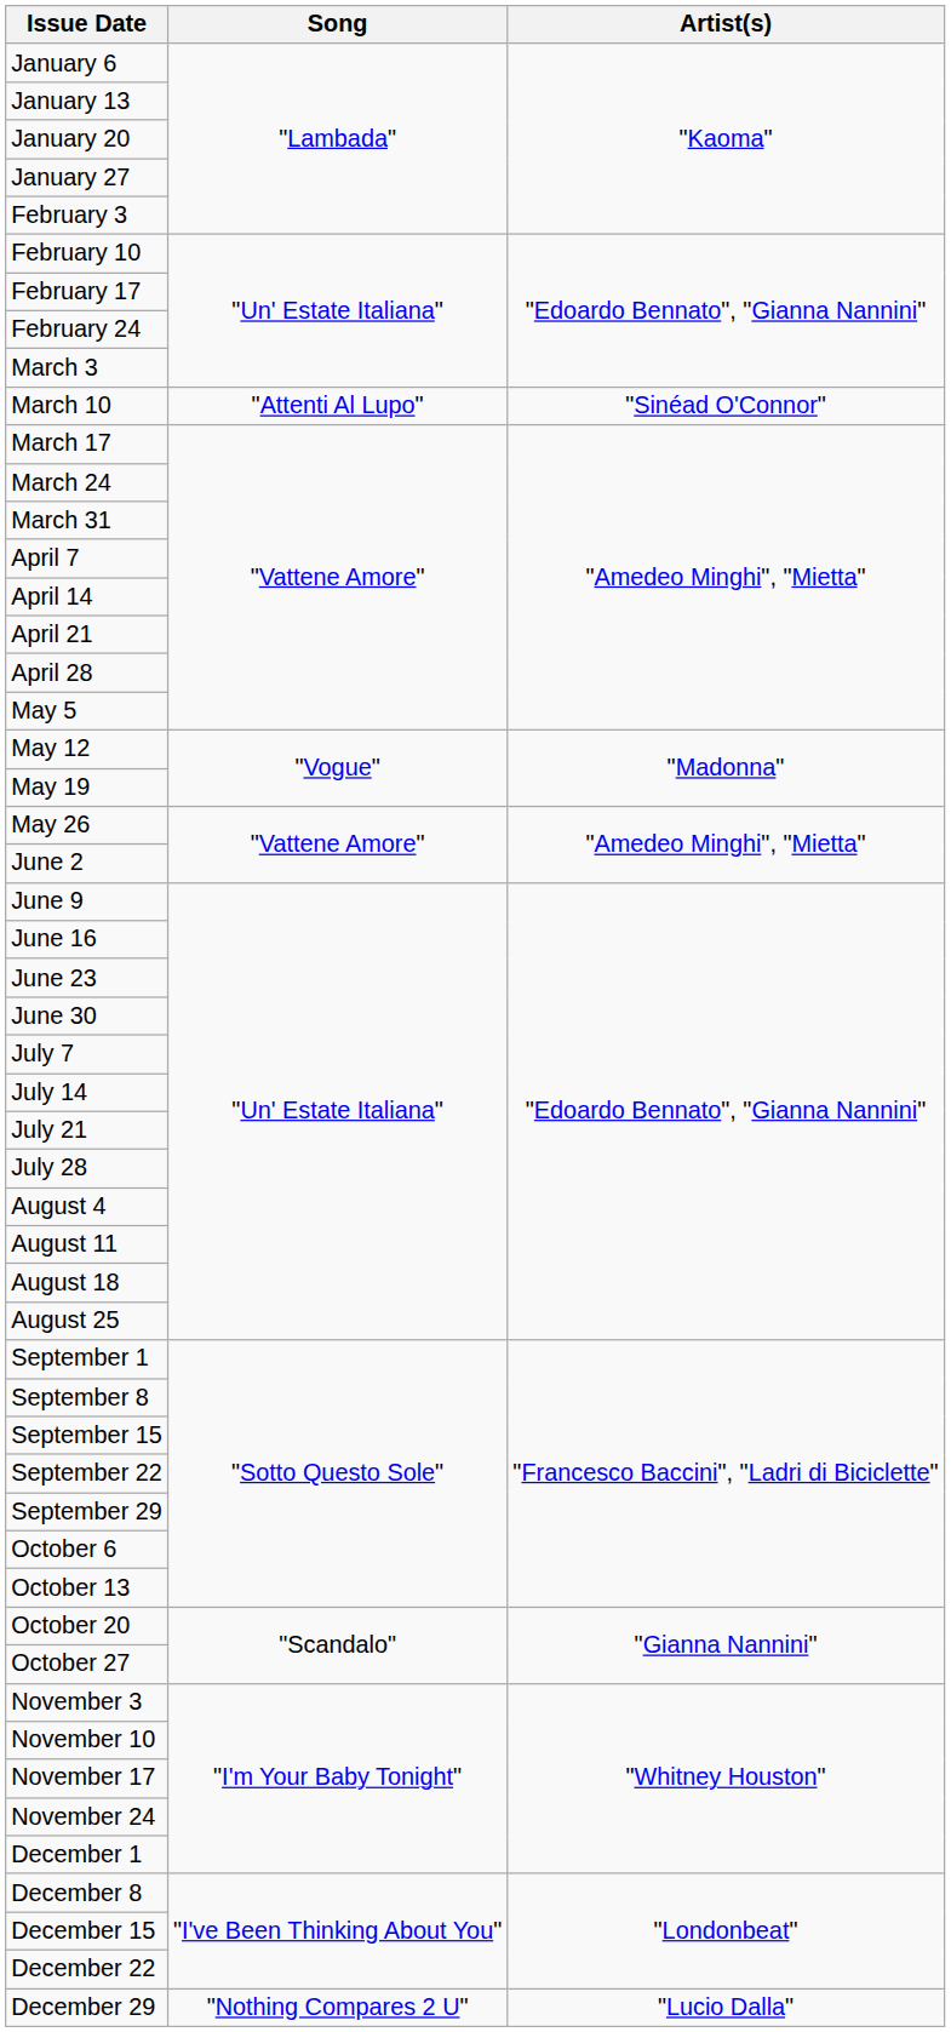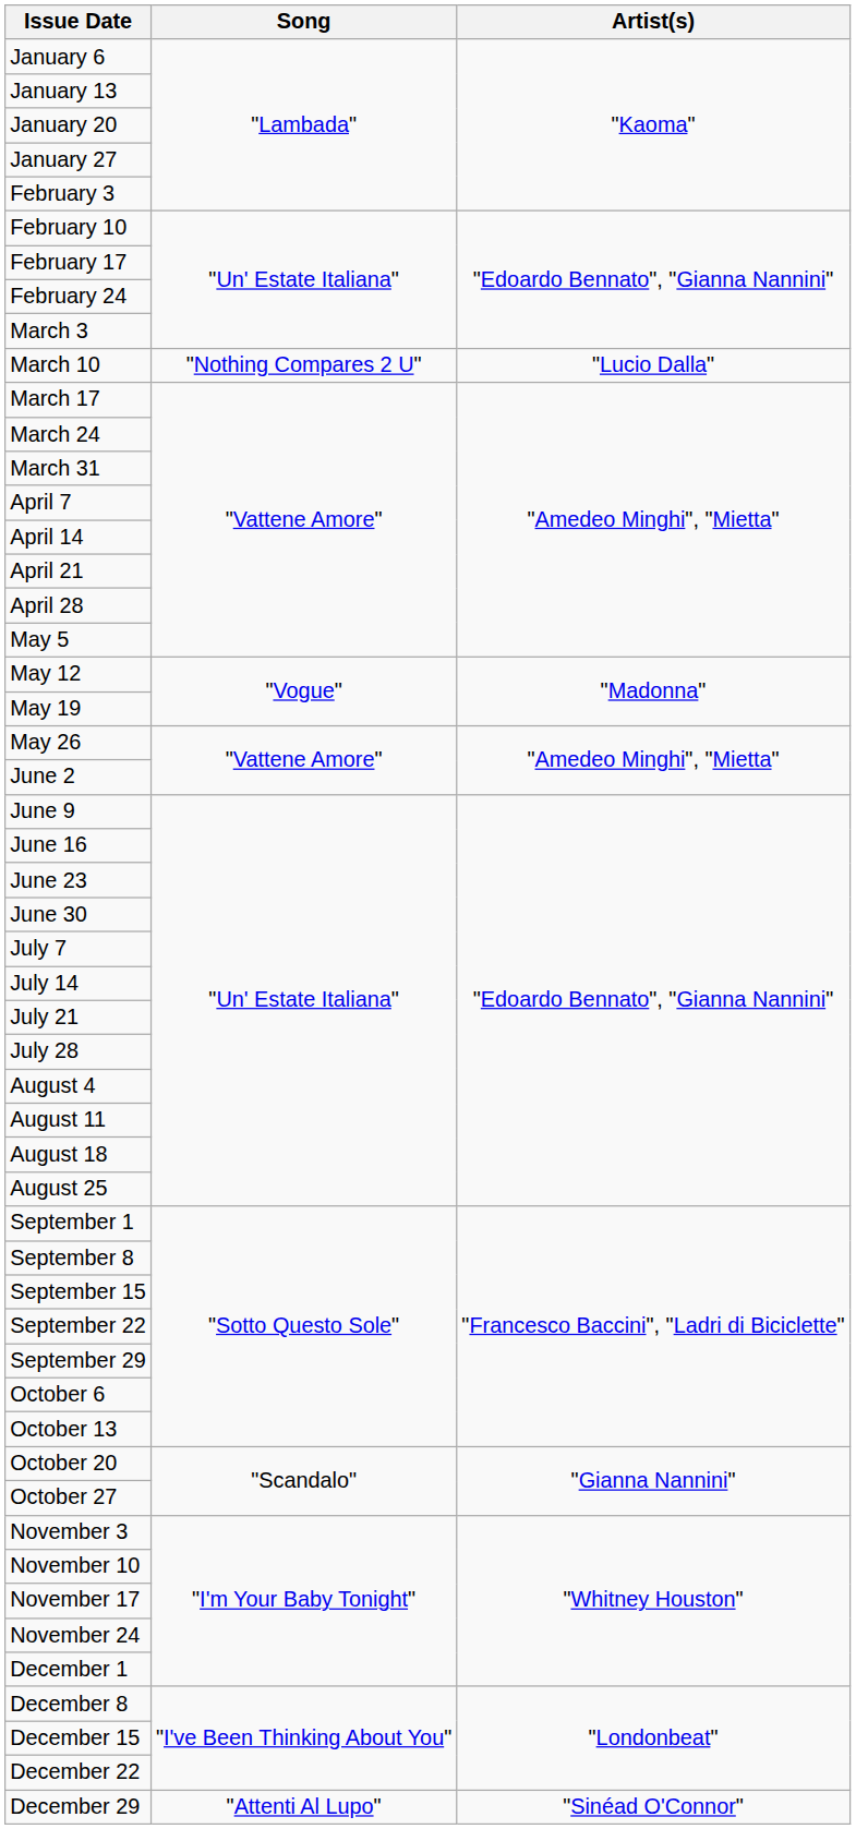 <table class="wikitable">
 <tr>
 <th align="center">Issue Date</th>
 <th align="center">Song</th>
 <th align="center">Artist(s)</th>
 </tr>
 <tr>
 <td align="left">January 6</td>
 <td align="center" rowspan="5">"<a href='#'>Lambada</a>"</td>
 <td align="center" rowspan="5">"<a href='#'>Kaoma</a>"</td>
 </tr>
 <tr>
 <td>January 13</td>
 </tr>
 <tr>
 <td>January 20</td>
 </tr>
 <tr>
 <td>January 27</td>
 </tr>
 <tr>
 <td>February 3</td>
 </tr>
 <tr>
 <td align="left">February 10</td>
 <td align="center" rowspan="4">"<a href='#'>Un' Estate Italiana</a>"</td>
 <td align="center" rowspan="4">"<a href='#'>Edoardo Bennato</a>", "<a href='#'>Gianna Nannini</a>"</td>
 </tr>
 <tr>
 <td>February 17</td>
 </tr>
 <tr>
 <td>February 24</td>
 </tr>
 <tr>
 <td>March 3</td>
 </tr>
 <tr>
 <td align="left">March 10</td>
-<td align="center" rowspan="1">"<a href='#'>Attenti Al Lupo</a>"</td>
-<td align="center" rowspan="1">"<a href='#'>Sinéad O'Connor</a>"</td>
+<td align="center" rowspan="1">"<a href='#'>Nothing Compares 2 U</a>"</td>
+<td align="center" rowspan="1">"<a href='#'>Lucio Dalla</a>"</td>
 </tr>
 <tr>
 <td align="left">March 17</td>
 <td align="center" rowspan="8">"<a href='#'>Vattene Amore</a>"</td>
 <td align="center" rowspan="8">"<a href='#'>Amedeo Minghi</a>", "<a href='#'>Mietta</a>"</td>
 </tr>
 <tr>
 <td>March 24</td>
 </tr>
 <tr>
 <td>March 31</td>
 </tr>
 <tr>
 <td>April 7</td>
 </tr>
 <tr>
 <td>April 14</td>
 </tr>
 <tr>
 <td>April 21</td>
 </tr>
 <tr>
 <td>April 28</td>
 </tr>
 <tr>
 <td>May 5</td>
 </tr>
 <tr>
 <td align="left">May 12</td>
 <td align="center" rowspan="2">"<a href='#'>Vogue</a>"</td>
 <td align="center" rowspan="2">"<a href='#'>Madonna</a>"</td>
 </tr>
 <tr>
 <td>May 19</td>
 </tr>
 <tr>
 <td align="left">May 26</td>
 <td align="center" rowspan="2">"<a href='#'>Vattene Amore</a>"</td>
 <td align="center" rowspan="2">"<a href='#'>Amedeo Minghi</a>", "<a href='#'>Mietta</a>"</td>
 </tr>
 <tr>
 <td>June 2</td>
 </tr>
 <tr>
 <td align="left">June 9</td>
 <td align="center" rowspan="12">"<a href='#'>Un' Estate Italiana</a>"</td>
 <td align="center" rowspan="12">"<a href='#'>Edoardo Bennato</a>", "<a href='#'>Gianna Nannini</a>"</td>
 </tr>
 <tr>
 <td>June 16</td>
 </tr>
 <tr>
 <td>June 23</td>
 </tr>
 <tr>
 <td>June 30</td>
 </tr>
 <tr>
 <td>July 7</td>
 </tr>
 <tr>
 <td>July 14</td>
 </tr>
 <tr>
 <td>July 21</td>
 </tr>
 <tr>
 <td>July 28</td>
 </tr>
 <tr>
 <td>August 4</td>
 </tr>
 <tr>
 <td>August 11</td>
 </tr>
 <tr>
 <td>August 18</td>
 </tr>
 <tr>
 <td>August 25</td>
 </tr>
 <tr>
 <td align="left">September 1</td>
 <td align="center" rowspan="7">"<a href='#'>Sotto Questo Sole</a>"</td>
 <td align="center" rowspan="7">"<a href='#'>Francesco Baccini</a>", "<a href='#'>Ladri di Biciclette</a>"</td>
 </tr>
 <tr>
 <td>September 8</td>
 </tr>
 <tr>
 <td>September 15</td>
 </tr>
 <tr>
 <td>September 22</td>
 </tr>
 <tr>
 <td>September 29</td>
 </tr>
 <tr>
 <td>October 6</td>
 </tr>
 <tr>
 <td>October 13</td>
 </tr>
 <tr>
 <td align="left">October 20</td>
 <td align="center" rowspan="2">"Scandalo"</td>
 <td align="center" rowspan="2">"<a href='#'>Gianna Nannini</a>"</td>
 </tr>
 <tr>
 <td>October 27</td>
 </tr>
 <tr>
 <td align="left">November 3</td>
 <td align="center" rowspan="5">"<a href='#'>I'm Your Baby Tonight</a>"</td>
 <td align="center" rowspan="5">"<a href='#'>Whitney Houston</a>"</td>
 </tr>
 <tr>
 <td>November 10</td>
 </tr>
 <tr>
 <td>November 17</td>
 </tr>
 <tr>
 <td>November 24</td>
 </tr>
 <tr>
 <td>December 1</td>
 </tr>
 <tr>
 <td align="left">December 8</td>
 <td align="center" rowspan="3">"<a href='#'>I've Been Thinking About You</a>"</td>
 <td align="center" rowspan="3">"<a href='#'>Londonbeat</a>"</td>
 </tr>
 <tr>
 <td>December 15</td>
 </tr>
 <tr>
 <td>December 22</td>
 </tr>
 <tr>
 <td align="left">December 29</td>
-<td align="center" rowspan="1">"<a href='#'>Nothing Compares 2 U</a>"</td>
-<td align="center" rowspan="1">"<a href='#'>Lucio Dalla</a>"</td>
+<td align="center" rowspan="1">"<a href='#'>Attenti Al Lupo</a>"</td>
+<td align="center" rowspan="1">"<a href='#'>Sinéad O'Connor</a>"</td>
 </tr>
 </table>
